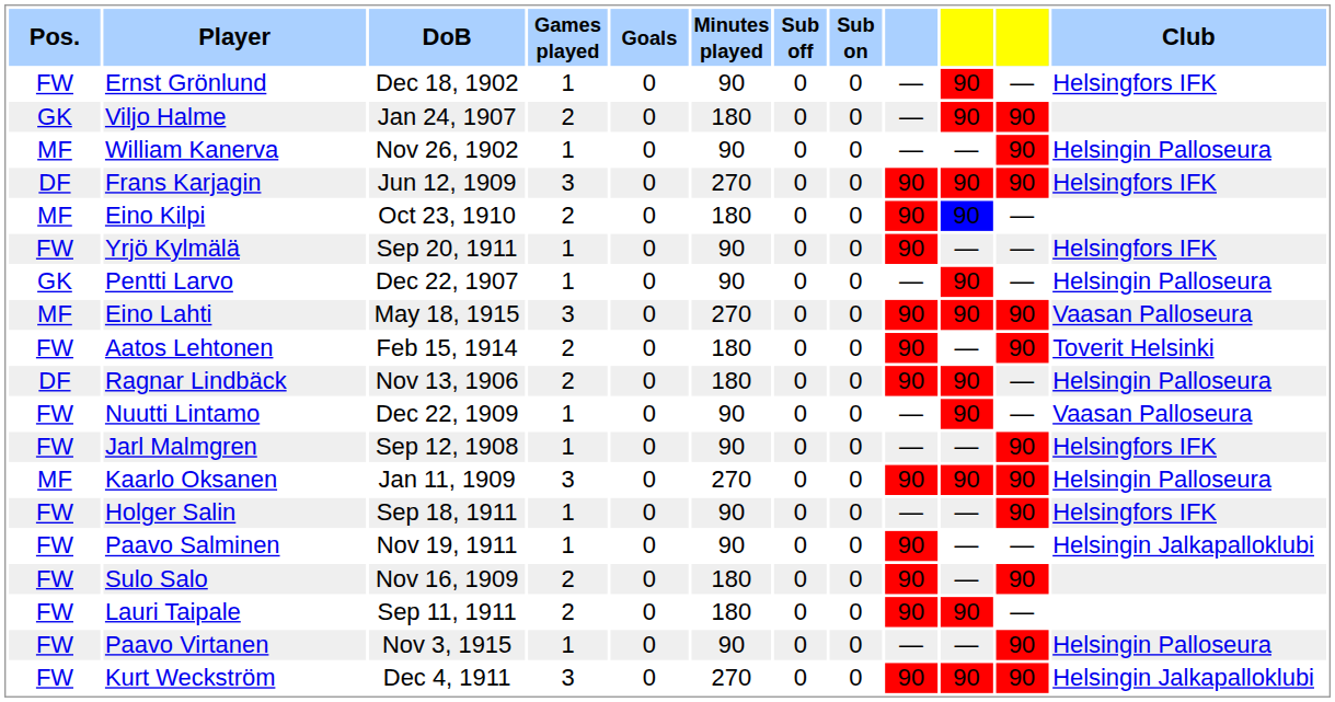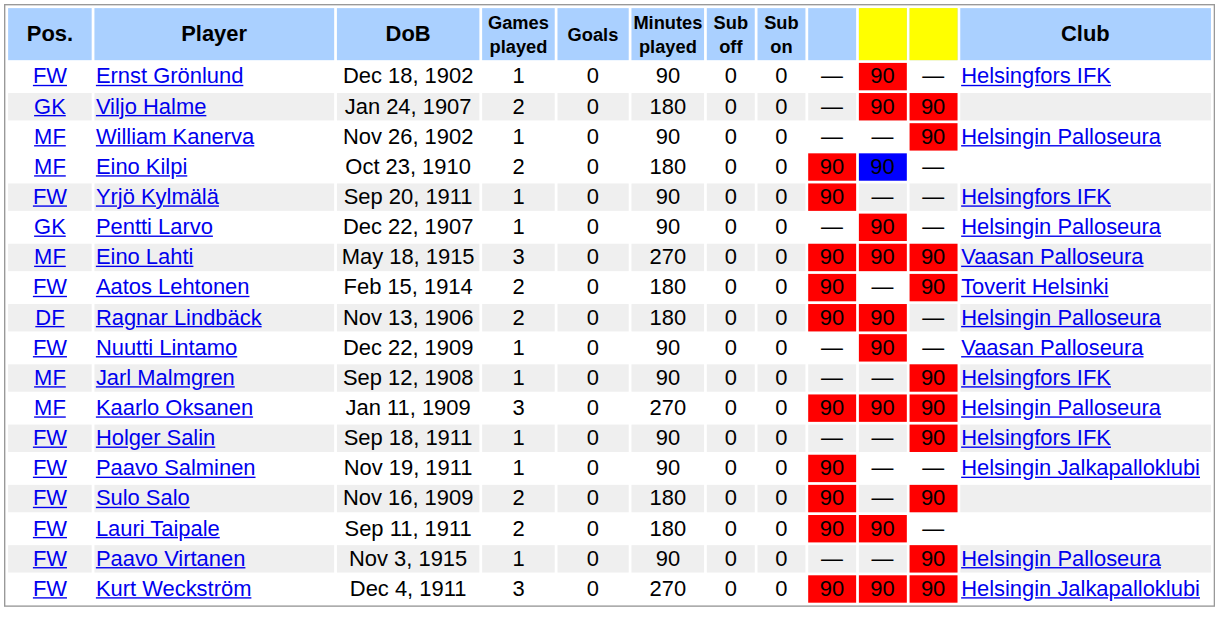 <table border="0" width="100%" style="border: 1px solid #999; background-color:white; text-align:center">
 <tr align="center" bgcolor="#AAD0FF">
 <th width=7%>Pos.</th>
 <th width=20%>Player</th>
 <th width=12%>DoB</th>
 <th width=6%><small>Games<br>played</small></th>
 <th width=6%><small>Goals</small></th>
 <th width=4%><small>Minutes<br>played</small></th>
 <th width=4%><small>Sub off</small></th>
 <th width=4%><small>Sub on</small></th>
 <th width=4%></th>
 <th width=4% bgcolor=yellow></th>
 <th width=4% bgcolor=yellow></th>
 <th width=21%>Club</th>
 </tr>
 <tr>
 <td><a href='#'>FW</a></td>
 <td align="left"><a href='#'>Ernst Grönlund</a></td>
 <td>Dec 18, 1902</td>
 <td>1</td>
 <td>0</td>
 <td>90</td>
 <td>0</td>
 <td>0</td>
 <td>—</td>
 <td bgcolor=red>90</td>
 <td>—</td>
 <td align="left"> <a href='#'>Helsingfors IFK</a></td>
 </tr>
 <tr bgcolor="#EFEFEF">
 <td><a href='#'>GK</a></td>
 <td align="left"><a href='#'>Viljo Halme</a></td>
 <td>Jan 24, 1907</td>
 <td>2</td>
 <td>0</td>
 <td>180</td>
 <td>0</td>
 <td>0</td>
 <td>—</td>
 <td bgcolor=red>90</td>
 <td bgcolor=red>90</td>
 <td align="left"></td>
 </tr>
 <tr>
 <td><a href='#'>MF</a></td>
 <td align="left"><a href='#'>William Kanerva</a></td>
 <td>Nov 26, 1902</td>
 <td>1</td>
 <td>0</td>
 <td>90</td>
 <td>0</td>
 <td>0</td>
 <td>—</td>
 <td>—</td>
 <td bgcolor=red>90</td>
 <td align="left"> <a href='#'>Helsingin Palloseura</a></td>
-</tr>
-<tr bgcolor="#EFEFEF">
-<td><a href='#'>DF</a></td>
-<td align="left"><a href='#'>Frans Karjagin</a></td>
-<td>Jun 12, 1909</td>
-<td>3</td>
-<td>0</td>
-<td>270</td>
-<td>0</td>
-<td>0</td>
-<td bgcolor=red>90</td>
-<td bgcolor=red>90</td>
-<td bgcolor=red>90</td>
-<td align="left"> <a href='#'>Helsingfors IFK</a></td>
 </tr>
 <tr>
 <td><a href='#'>MF</a></td>
 <td align="left"><a href='#'>Eino Kilpi</a></td>
 <td>Oct 23, 1910</td>
 <td>2</td>
 <td>0</td>
 <td>180</td>
 <td>0</td>
 <td>0</td>
 <td bgcolor=red>90</td>
 <td bgcolor=blue>90</td>
 <td>—</td>
 <td align="left"></td>
 </tr>
 <tr bgcolor="#EFEFEF">
 <td><a href='#'>FW</a></td>
 <td align="left"><a href='#'>Yrjö Kylmälä</a></td>
 <td>Sep 20, 1911</td>
 <td>1</td>
 <td>0</td>
 <td>90</td>
 <td>0</td>
 <td>0</td>
 <td bgcolor=red>90</td>
 <td>—</td>
 <td>—</td>
 <td align="left"> <a href='#'>Helsingfors IFK</a></td>
 </tr>
 <tr>
 <td><a href='#'>GK</a></td>
 <td align="left"><a href='#'>Pentti Larvo</a></td>
 <td>Dec 22, 1907</td>
 <td>1</td>
 <td>0</td>
 <td>90</td>
 <td>0</td>
 <td>0</td>
 <td>—</td>
 <td bgcolor=red>90</td>
 <td>—</td>
 <td align="left"> <a href='#'>Helsingin Palloseura</a></td>
 </tr>
 <tr bgcolor="#EFEFEF">
 <td><a href='#'>MF</a></td>
 <td align="left"><a href='#'>Eino Lahti</a></td>
 <td>May 18, 1915</td>
 <td>3</td>
 <td>0</td>
 <td>270</td>
 <td>0</td>
 <td>0</td>
 <td bgcolor=red>90</td>
 <td bgcolor=red>90</td>
 <td bgcolor=red>90</td>
 <td align="left"> <a href='#'>Vaasan Palloseura</a></td>
 </tr>
 <tr>
 <td><a href='#'>FW</a></td>
 <td align="left"><a href='#'>Aatos Lehtonen</a></td>
 <td>Feb 15, 1914</td>
 <td>2</td>
 <td>0</td>
 <td>180</td>
 <td>0</td>
 <td>0</td>
 <td bgcolor=red>90</td>
 <td>—</td>
 <td bgcolor=red>90</td>
 <td align="left"> <a href='#'>Toverit Helsinki</a></td>
 </tr>
 <tr bgcolor="#EFEFEF">
 <td><a href='#'>DF</a></td>
 <td align="left"><a href='#'>Ragnar Lindbäck</a></td>
 <td>Nov 13, 1906</td>
 <td>2</td>
 <td>0</td>
 <td>180</td>
 <td>0</td>
 <td>0</td>
 <td bgcolor=red>90</td>
 <td bgcolor=red>90</td>
 <td>—</td>
 <td align="left"> <a href='#'>Helsingin Palloseura</a></td>
 </tr>
 <tr>
 <td><a href='#'>FW</a></td>
 <td align="left"><a href='#'>Nuutti Lintamo</a></td>
 <td>Dec 22, 1909</td>
 <td>1</td>
 <td>0</td>
 <td>90</td>
 <td>0</td>
 <td>0</td>
 <td>—</td>
 <td bgcolor=red>90</td>
 <td>—</td>
 <td align="left"> <a href='#'>Vaasan Palloseura</a></td>
 </tr>
 <tr bgcolor="#EFEFEF">
-<td><a href='#'>FW</a></td>
+<td><a href='#'>MF</a></td>
 <td align="left"><a href='#'>Jarl Malmgren</a></td>
 <td>Sep 12, 1908</td>
 <td>1</td>
 <td>0</td>
 <td>90</td>
 <td>0</td>
 <td>0</td>
 <td>—</td>
 <td>—</td>
 <td bgcolor=red>90</td>
 <td align="left"> <a href='#'>Helsingfors IFK</a></td>
 </tr>
 <tr>
 <td><a href='#'>MF</a></td>
 <td align="left"><a href='#'>Kaarlo Oksanen</a></td>
 <td>Jan 11, 1909</td>
 <td>3</td>
 <td>0</td>
 <td>270</td>
 <td>0</td>
 <td>0</td>
 <td bgcolor=red>90</td>
 <td bgcolor=red>90</td>
 <td bgcolor=red>90</td>
 <td align="left"> <a href='#'>Helsingin Palloseura</a></td>
 </tr>
 <tr bgcolor="#EFEFEF">
 <td><a href='#'>FW</a></td>
 <td align="left"><a href='#'>Holger Salin</a></td>
 <td>Sep 18, 1911</td>
 <td>1</td>
 <td>0</td>
 <td>90</td>
 <td>0</td>
 <td>0</td>
 <td>—</td>
 <td>—</td>
 <td bgcolor=red>90</td>
 <td align="left"> <a href='#'>Helsingfors IFK</a></td>
 </tr>
 <tr>
 <td><a href='#'>FW</a></td>
 <td align="left"><a href='#'>Paavo Salminen</a></td>
 <td>Nov 19, 1911</td>
 <td>1</td>
 <td>0</td>
 <td>90</td>
 <td>0</td>
 <td>0</td>
 <td bgcolor=red>90</td>
 <td>—</td>
 <td>—</td>
 <td align="left"> <a href='#'>Helsingin Jalkapalloklubi</a></td>
 </tr>
 <tr bgcolor="#EFEFEF">
 <td><a href='#'>FW</a></td>
 <td align="left"><a href='#'>Sulo Salo</a></td>
 <td>Nov 16, 1909</td>
 <td>2</td>
 <td>0</td>
 <td>180</td>
 <td>0</td>
 <td>0</td>
 <td bgcolor=red>90</td>
 <td>—</td>
 <td bgcolor=red>90</td>
 <td align="left"></td>
 </tr>
 <tr>
 <td><a href='#'>FW</a></td>
 <td align="left"><a href='#'>Lauri Taipale</a></td>
 <td>Sep 11, 1911</td>
 <td>2</td>
 <td>0</td>
 <td>180</td>
 <td>0</td>
 <td>0</td>
 <td bgcolor=red>90</td>
 <td bgcolor=red>90</td>
 <td>—</td>
 <td align="left"></td>
 </tr>
 <tr bgcolor="#EFEFEF">
 <td><a href='#'>FW</a></td>
 <td align="left"><a href='#'>Paavo Virtanen</a></td>
 <td>Nov 3, 1915</td>
 <td>1</td>
 <td>0</td>
 <td>90</td>
 <td>0</td>
 <td>0</td>
 <td>—</td>
 <td>—</td>
 <td bgcolor=red>90</td>
 <td align="left"> <a href='#'>Helsingin Palloseura</a></td>
 </tr>
 <tr>
 <td><a href='#'>FW</a></td>
 <td align="left"><a href='#'>Kurt Weckström</a></td>
 <td>Dec 4, 1911</td>
 <td>3</td>
 <td>0</td>
 <td>270</td>
 <td>0</td>
 <td>0</td>
 <td bgcolor=red>90</td>
 <td bgcolor=red>90</td>
 <td bgcolor=red>90</td>
 <td align="left"> <a href='#'>Helsingin Jalkapalloklubi</a></td>
 </tr>
 </table>
